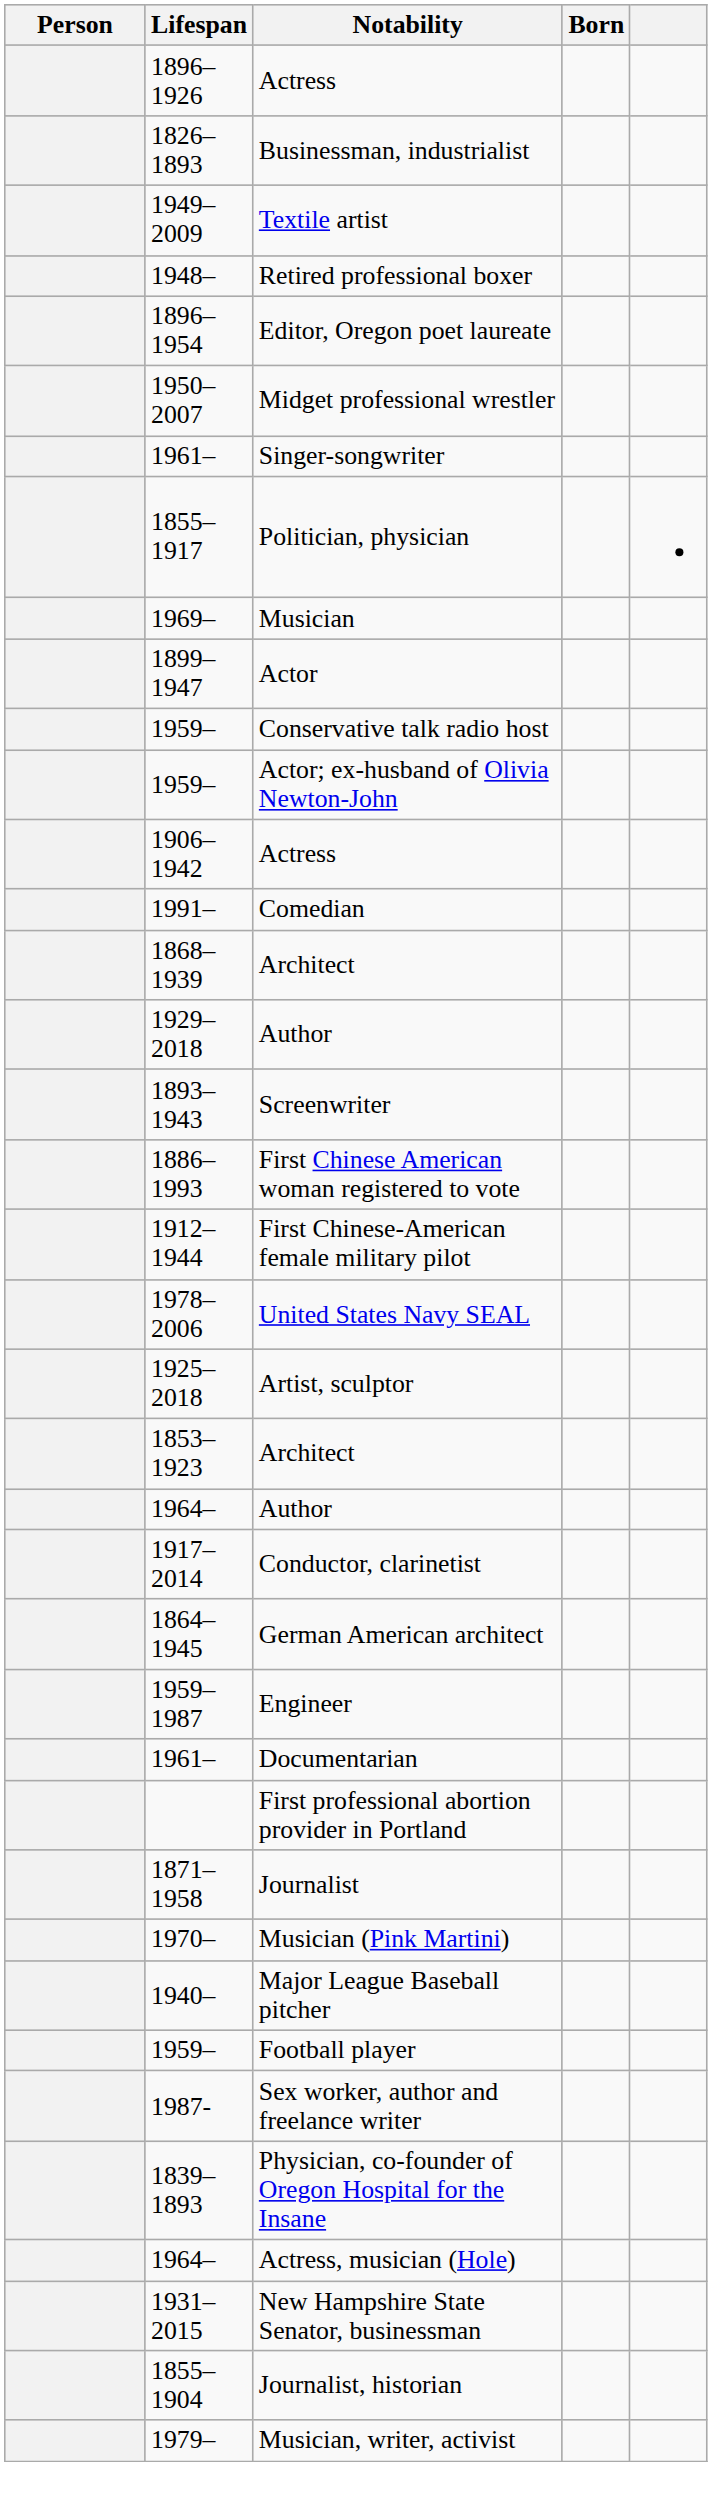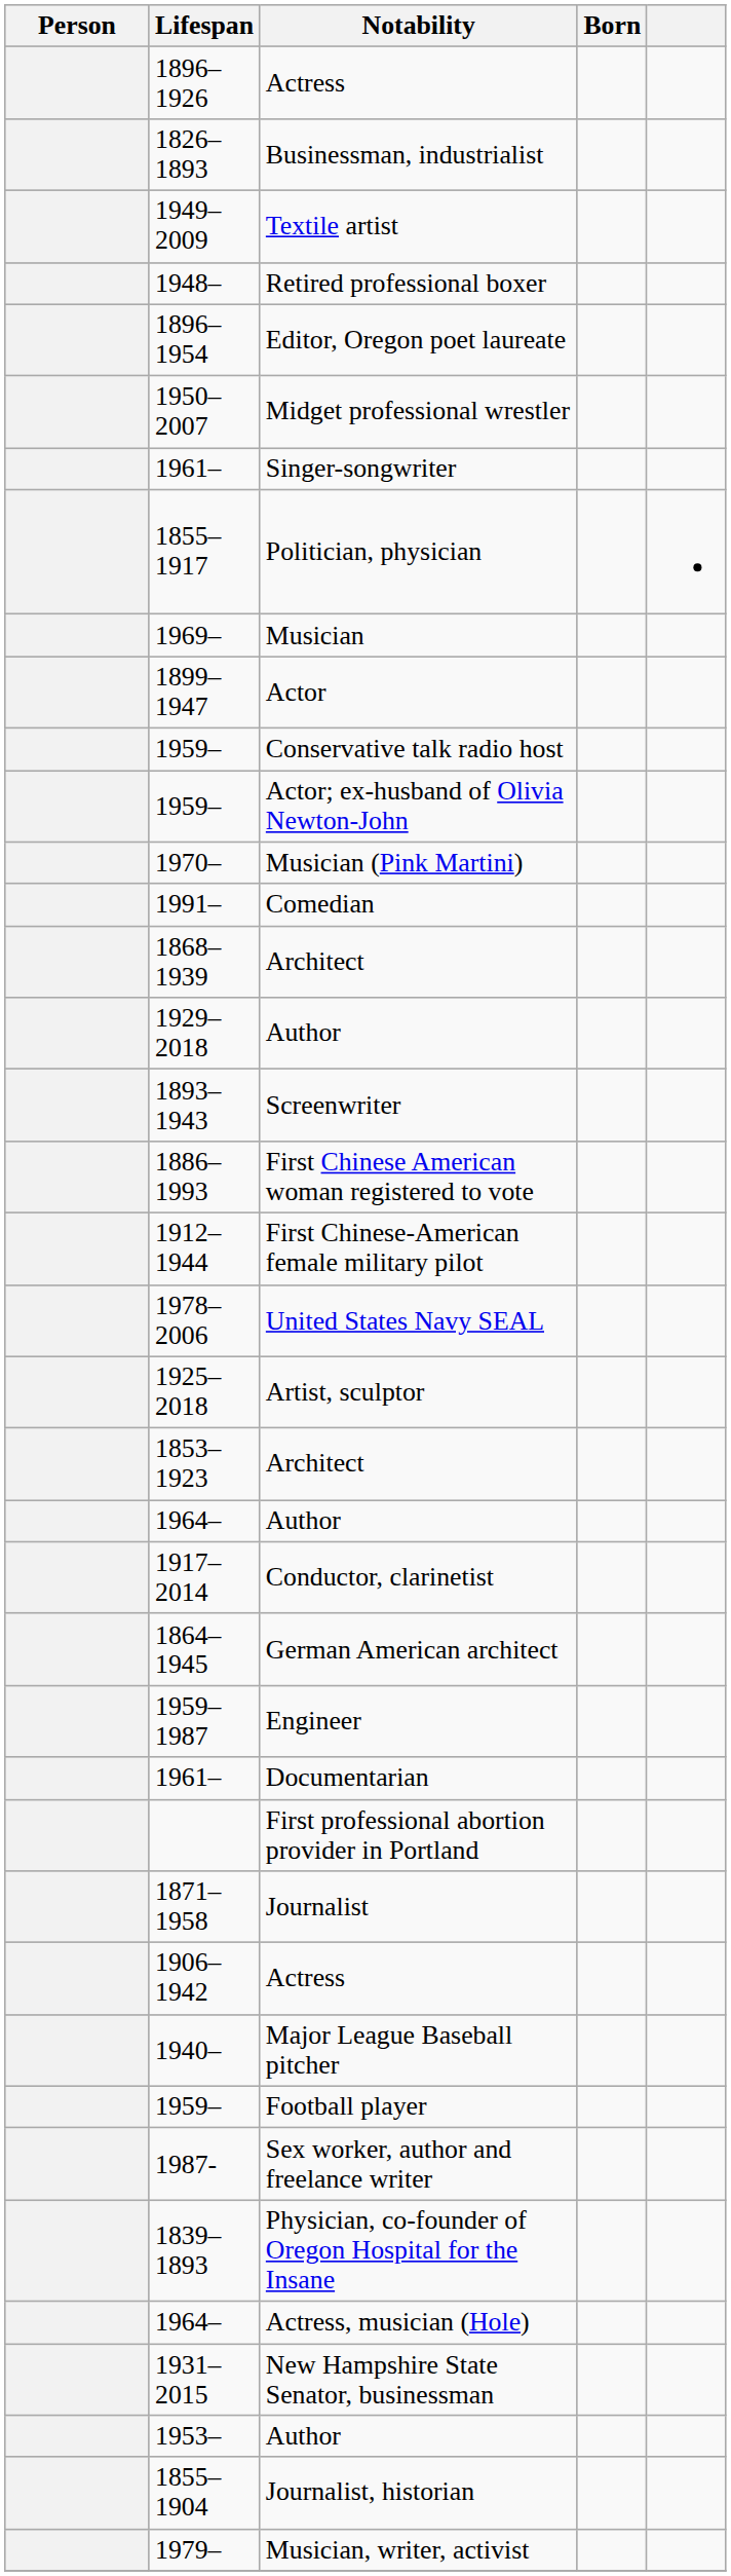 <table class="wikitable plainrowheaders sortable" style="margin-right: 0; width:70%;">
 <tr>
 <th scope="col" width="20%">Person</th>
 <th scope="col" width="6%">Lifespan</th>
 <th scope="col">Notability</th>
 <th scope="col" width="5%">Born</th>
 <th scope="col" class="unsortable" width="3%"></th>
 </tr>
 <tr>
 <th scope="row"></th>
 <td>1896–1926</td>
 <td>Actress</td>
 <td></td>
 <td style="text-align:center;"></td>
 </tr>
 <tr>
 <th scope="row"></th>
 <td>1826–1893</td>
 <td>Businessman, industrialist</td>
 <td></td>
 <td style="text-align:center;"></td>
 </tr>
 <tr>
 <th scope="row"></th>
 <td>1949–2009</td>
 <td><a href='#'>Textile</a> artist</td>
 <td></td>
 <td style="text-align:center;"></td>
 </tr>
 <tr>
 <th scope="row"></th>
 <td>1948–</td>
 <td>Retired professional boxer</td>
 <td></td>
 <td style="text-align:center;"></td>
 </tr>
 <tr>
 <th scope="row"></th>
 <td>1896–1954</td>
 <td>Editor, Oregon poet laureate</td>
 <td></td>
 <td style="text-align:center;"></td>
 </tr>
 <tr>
 <th scope="row"></th>
 <td>1950–2007</td>
 <td>Midget professional wrestler</td>
 <td></td>
 <td style="text-align:center;"></td>
 </tr>
 <tr>
 <th scope="row"></th>
 <td>1961–</td>
 <td>Singer-songwriter</td>
 <td></td>
 <td style="text-align:center;"></td>
 </tr>
 <tr>
 <th scope="row"></th>
 <td>1855–1917</td>
 <td>Politician, physician</td>
 <td></td>
 <td style="text-align:center;"><br><ul><li></li></ul></td>
 </tr>
 <tr>
 <th scope="row"></th>
 <td>1969–</td>
 <td>Musician</td>
 <td></td>
 <td style="text-align:center;"></td>
 </tr>
 <tr>
 <th scope="row"></th>
 <td>1899–1947</td>
 <td>Actor</td>
 <td></td>
 <td style="text-align:center;"></td>
 </tr>
 <tr>
 <th scope="row"></th>
 <td>1959–</td>
 <td>Conservative talk radio host</td>
 <td></td>
 <td style="text-align:center;"></td>
 </tr>
 <tr>
 <th scope="row"></th>
 <td>1959–</td>
 <td>Actor; ex-husband of <a href='#'>Olivia Newton-John</a></td>
 <td></td>
 <td style="text-align:center;"></td>
 </tr>
 <tr>
 <th scope="row"></th>
-<td>1906–1942</td>
-<td>Actress</td>
+<td>1970–</td>
+<td>Musician (<a href='#'>Pink Martini</a>)</td>
 <td></td>
 <td style="text-align:center;"></td>
 </tr>
 <tr>
 <th scope="row"></th>
 <td>1991–</td>
 <td>Comedian</td>
 <td></td>
 <td style="text-align:center;"></td>
 </tr>
 <tr>
 <th scope="row"></th>
 <td>1868–1939</td>
 <td>Architect</td>
 <td></td>
 <td style="text-align:center;"></td>
 </tr>
 <tr>
 <th scope="row"></th>
 <td>1929–2018</td>
 <td>Author</td>
 <td></td>
 <td style="text-align:center;"></td>
 </tr>
 <tr>
 <th scope="row"></th>
 <td>1893–1943</td>
 <td>Screenwriter</td>
 <td></td>
 <td style="text-align:center;"></td>
 </tr>
 <tr>
 <th scope="row"></th>
 <td>1886–1993</td>
 <td>First <a href='#'>Chinese American</a> woman registered to vote</td>
 <td></td>
 <td style="text-align:center;"></td>
 </tr>
 <tr>
 <th scope="row"></th>
 <td>1912–1944</td>
 <td>First Chinese-American female military pilot</td>
 <td></td>
 <td style="text-align:center;"></td>
 </tr>
 <tr>
 <th scope="row"></th>
 <td>1978–2006</td>
 <td><a href='#'>United States Navy SEAL</a></td>
 <td></td>
 <td style="text-align:center;"></td>
 </tr>
 <tr>
 <th ! scope="row"></th>
 <td>1925–2018</td>
 <td>Artist, sculptor</td>
 <td></td>
 <td style="text-align:center;"></td>
 </tr>
 <tr>
 <th scope="row"></th>
 <td>1853–1923</td>
 <td>Architect</td>
 <td></td>
 <td style="text-align:center;"></td>
 </tr>
 <tr>
 <th scope="row"></th>
 <td>1964–</td>
 <td>Author</td>
 <td></td>
 <td style="text-align:center;"></td>
 </tr>
 <tr>
 <th scope="row"></th>
 <td>1917–2014</td>
 <td>Conductor, clarinetist</td>
 <td></td>
 <td style="text-align:center;"></td>
 </tr>
 <tr>
 <th scope="row"></th>
 <td>1864–1945</td>
 <td>German American architect</td>
 <td></td>
 <td style="text-align:center;"></td>
 </tr>
 <tr>
 <th scope="row"></th>
 <td>1959–1987</td>
 <td>Engineer</td>
 <td></td>
 <td style="text-align:center;"></td>
 </tr>
 <tr>
 <th scope="row"></th>
 <td>1961–</td>
 <td>Documentarian</td>
 <td></td>
 <td style="text-align:center;"></td>
 </tr>
 <tr>
 <th scope="row"></th>
 <td></td>
 <td>First professional abortion provider in Portland</td>
 <td></td>
 <td style="text-align:center;"></td>
 </tr>
 <tr>
 <th scope="row"></th>
 <td>1871–1958</td>
 <td>Journalist</td>
 <td></td>
 <td style="text-align:center;"></td>
 </tr>
 <tr>
 <th scope="row"></th>
-<td>1970–</td>
-<td>Musician (<a href='#'>Pink Martini</a>)</td>
+<td>1906–1942</td>
+<td>Actress</td>
 <td></td>
 <td style="text-align:center;"></td>
 </tr>
 <tr>
 <th scope="row"></th>
 <td>1940–</td>
 <td>Major League Baseball pitcher</td>
 <td></td>
 <td style="text-align:center;"></td>
 </tr>
 <tr>
 <th scope="row"></th>
 <td>1959–</td>
 <td>Football player</td>
 <td></td>
 <td style="text-align:center;"></td>
 </tr>
 <tr>
 <th scope="row"></th>
 <td>1987-</td>
 <td>Sex worker, author and freelance writer</td>
 <td></td>
 <td style="text-align:center;"></td>
 </tr>
 <tr>
 <th scope="row"></th>
 <td>1839–1893</td>
 <td>Physician, co-founder of <a href='#'>Oregon Hospital for the Insane</a></td>
 <td></td>
 <td style="text-align:center;"></td>
 </tr>
 <tr>
 <th scope="row"></th>
 <td>1964–</td>
 <td>Actress, musician (<a href='#'>Hole</a>)</td>
 <td></td>
 <td style="text-align:center;"></td>
 </tr>
 <tr>
 <th scope="row"></th>
 <td>1931–2015</td>
 <td>New Hampshire State Senator, businessman</td>
 <td></td>
 <td style="text-align:center;"></td>
 </tr>
 <tr>
 <th scope="row"></th>
+<td>1953–</td>
+<td>Author</td>
+<td></td>
+<td style="text-align:center;"></td>
+</tr>
+<tr>
+<th scope="row"></th>
 <td>1855–1904</td>
 <td>Journalist, historian</td>
 <td></td>
 <td style="text-align:center;"></td>
 </tr>
 <tr>
 <th scope="row"></th>
 <td>1979–</td>
 <td>Musician, writer, activist</td>
 <td></td>
 <td style="text-align:center;"></td>
 </tr>
 <tr>
 </tr>
 </table>
